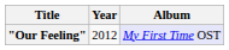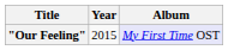 <table class="wikitable plainrowheaders" style="text-align:center">
 <tr>
 <th scope="col">Title</th>
 <th scope="col">Year</th>
 <th>Album</th>
 </tr>
 <tr>
 <th scope="row">"Our Feeling" <br></th>
-<td>2012</td>
+<td>2015</td>
 <td style="background: lavender;"><em><a href='#'>My First Time</a></em> OST</td>
 </tr>
 </table>
